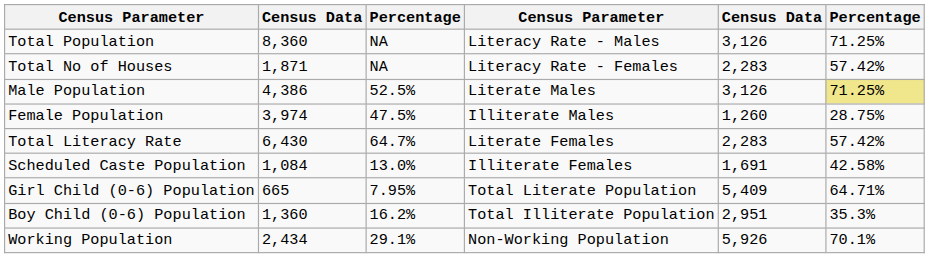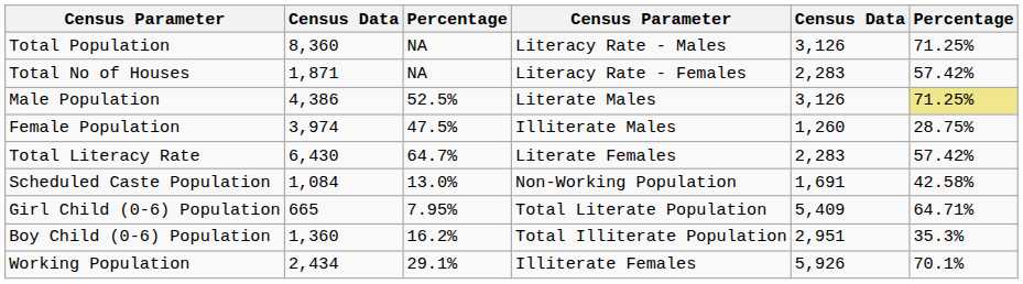 <table class="wikitable sortable">
 <tr>
 <th scope="col">Census Parameter</th>
 <th scope="col">Census Data</th>
 <th scope="col">Percentage</th>
 <th scope="col">Census Parameter</th>
 <th scope="col">Census Data</th>
 <th scope="col">Percentage</th>
 </tr>
 <tr>
 <td>Total Population</td>
 <td>8,360</td>
 <td>NA</td>
 <td>Literacy Rate - Males</td>
 <td>3,126</td>
 <td>71.25%</td>
 </tr>
 <tr>
 <td>Total No of Houses</td>
 <td>1,871</td>
 <td>NA</td>
 <td>Literacy Rate - Females</td>
 <td>2,283</td>
 <td>57.42%</td>
 </tr>
 <tr>
 <td>Male Population</td>
 <td>4,386</td>
 <td>52.5%</td>
 <td>Literate Males</td>
 <td>3,126</td>
 <td style="background: khaki;">71.25%</td>
 </tr>
 <tr>
 <td>Female Population</td>
 <td>3,974</td>
 <td>47.5%</td>
 <td>Illiterate Males</td>
 <td>1,260</td>
 <td>28.75%</td>
 </tr>
 <tr>
 <td>Total Literacy Rate</td>
 <td>6,430</td>
 <td>64.7%</td>
 <td>Literate Females</td>
 <td>2,283</td>
 <td>57.42%</td>
 </tr>
 <tr>
 <td>Scheduled Caste Population</td>
 <td>1,084</td>
 <td>13.0%</td>
-<td>Illiterate Females</td>
+<td>Non-Working Population</td>
 <td>1,691</td>
 <td>42.58%</td>
 </tr>
 <tr>
 <td>Girl Child (0-6) Population</td>
 <td>665</td>
 <td>7.95%</td>
 <td>Total Literate Population</td>
 <td>5,409</td>
 <td>64.71%</td>
 </tr>
 <tr>
 <td>Boy Child (0-6) Population</td>
 <td>1,360</td>
 <td>16.2%</td>
 <td>Total Illiterate Population</td>
 <td>2,951</td>
 <td>35.3%</td>
 </tr>
 <tr>
 <td>Working Population</td>
 <td>2,434</td>
 <td>29.1%</td>
-<td>Non-Working Population</td>
+<td>Illiterate Females</td>
 <td>5,926</td>
 <td>70.1%</td>
 </tr>
 </table>
